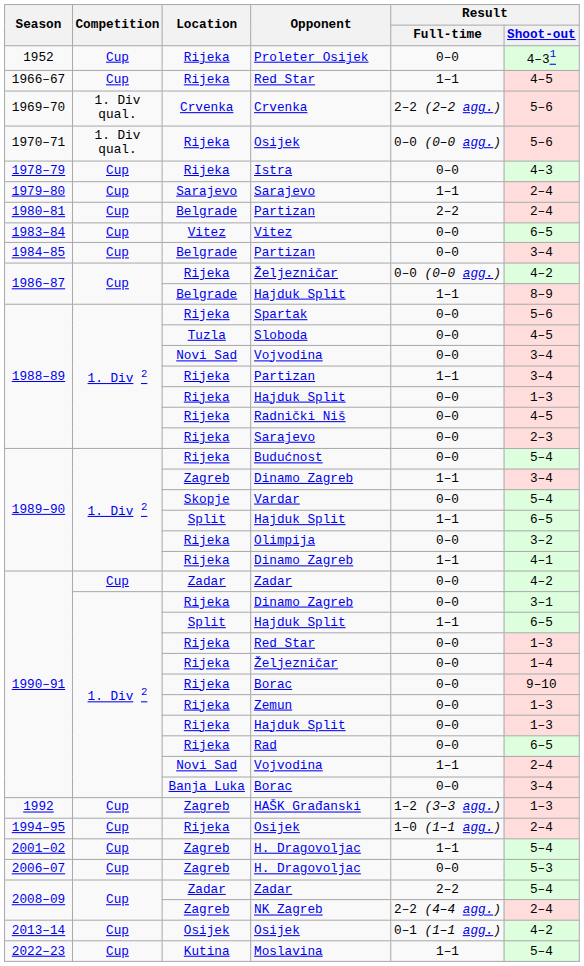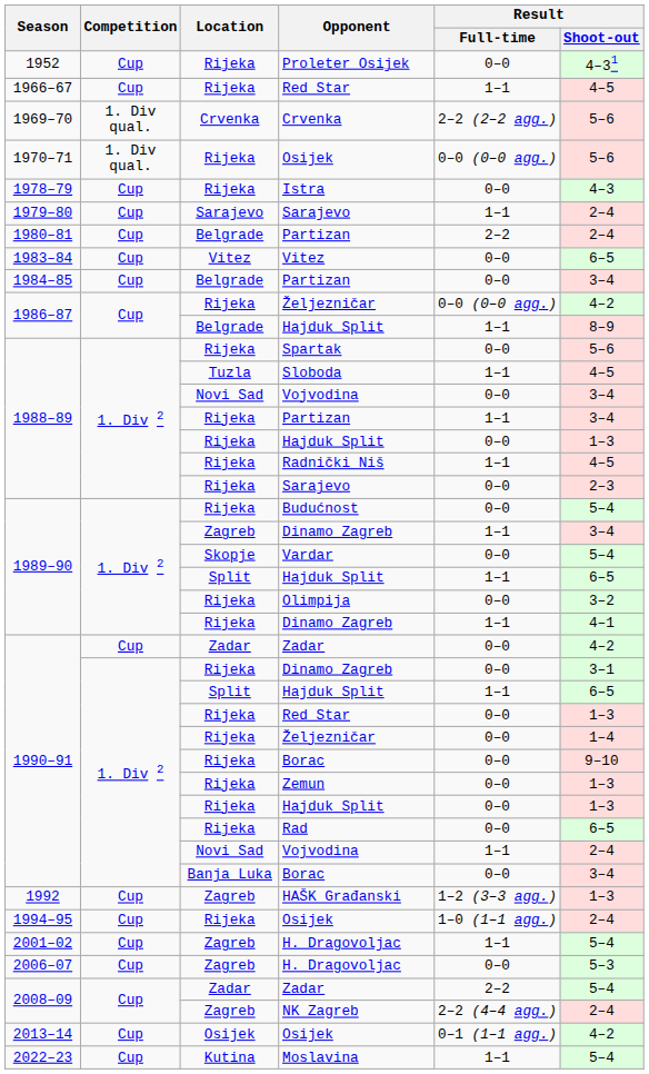 <table class="wikitable" style="font-size:95%; text-align: center;">
 <tr>
 <th width="60" rowspan="2">Season</th>
 <th width="60" rowspan="2">Competition</th>
 <th width="80" rowspan="2">Location</th>
 <th width="130" rowspan="2">Opponent</th>
 <th width="120" colspan="2">Result</th>
 </tr>
 <tr>
 <th>Full-time</th>
 <th><a href='#'>Shoot-out</a></th>
 </tr>
 <tr>
 <td>1952</td>
 <td><a href='#'>Cup</a></td>
 <td><a href='#'>Rijeka</a></td>
 <td align="left"> <a href='#'>Proleter Osijek</a></td>
 <td>0–0</td>
 <td bgcolor="#ddffdd">4–3<a href='#'><sup>1</sup></a></td>
 </tr>
 <tr>
 <td>1966–67</td>
 <td><a href='#'>Cup</a></td>
 <td><a href='#'>Rijeka</a></td>
 <td align="left"> <a href='#'>Red Star</a></td>
 <td>1–1</td>
 <td bgcolor="#ffdddd">4–5</td>
 </tr>
 <tr>
 <td>1969–70</td>
 <td>1. Div qual.</td>
 <td><a href='#'>Crvenka</a></td>
 <td align="left"> <a href='#'>Crvenka</a></td>
 <td>2–2 <em>(2–2 <a href='#'>agg.</a>)</em></td>
 <td bgcolor="#ffdddd">5–6</td>
 </tr>
 <tr>
 <td>1970–71</td>
 <td>1. Div qual.</td>
 <td><a href='#'>Rijeka</a></td>
 <td align="left"> <a href='#'>Osijek</a></td>
 <td>0–0 <em>(0–0 <a href='#'>agg.</a>)</em></td>
 <td bgcolor="#ffdddd">5–6</td>
 </tr>
 <tr>
 <td><a href='#'>1978–79</a></td>
 <td><a href='#'>Cup</a></td>
 <td><a href='#'>Rijeka</a></td>
 <td align="left"> <a href='#'>Istra</a></td>
 <td>0–0</td>
 <td bgcolor="#ddffdd">4–3</td>
 </tr>
 <tr>
 <td><a href='#'>1979–80</a></td>
 <td><a href='#'>Cup</a></td>
 <td><a href='#'>Sarajevo</a></td>
 <td align="left"> <a href='#'>Sarajevo</a></td>
 <td>1–1</td>
 <td bgcolor="#ffdddd">2–4</td>
 </tr>
 <tr>
 <td><a href='#'>1980–81</a></td>
 <td><a href='#'>Cup</a></td>
 <td><a href='#'>Belgrade</a></td>
 <td align="left"> <a href='#'>Partizan</a></td>
 <td>2–2</td>
 <td bgcolor="#ffdddd">2–4</td>
 </tr>
 <tr>
 <td><a href='#'>1983–84</a></td>
 <td><a href='#'>Cup</a></td>
 <td><a href='#'>Vitez</a></td>
 <td align="left"> <a href='#'>Vitez</a></td>
 <td>0–0</td>
 <td bgcolor="#ddffdd">6–5</td>
 </tr>
 <tr>
 <td><a href='#'>1984–85</a></td>
 <td><a href='#'>Cup</a></td>
 <td><a href='#'>Belgrade</a></td>
 <td align="left"> <a href='#'>Partizan</a></td>
 <td>0–0</td>
 <td bgcolor="#ffdddd">3–4</td>
 </tr>
 <tr>
 <td rowspan=2><a href='#'>1986–87</a></td>
 <td rowspan=2><a href='#'>Cup</a></td>
 <td><a href='#'>Rijeka</a></td>
 <td align="left"> <a href='#'>Željezničar</a></td>
 <td>0–0 <em>(0–0 <a href='#'>agg.</a>)</em></td>
 <td bgcolor="#ddffdd">4–2</td>
 </tr>
 <tr>
 <td><a href='#'>Belgrade</a></td>
 <td align="left"> <a href='#'>Hajduk Split</a></td>
 <td>1–1</td>
 <td bgcolor="#ffdddd">8–9</td>
 </tr>
 <tr>
 <td rowspan=7><a href='#'>1988–89</a></td>
 <td rowspan=7><a href='#'>1. Div</a> <a href='#'><sup>2</sup></a></td>
 <td><a href='#'>Rijeka</a></td>
 <td align="left"> <a href='#'>Spartak</a></td>
 <td>0–0</td>
 <td bgcolor="#ffdddd">5–6</td>
 </tr>
 <tr>
 <td><a href='#'>Tuzla</a></td>
 <td align="left"> <a href='#'>Sloboda</a></td>
-<td>0–0</td>
+<td>1–1</td>
 <td bgcolor="#ffdddd">4–5</td>
 </tr>
 <tr>
 <td><a href='#'>Novi Sad</a></td>
 <td align="left"> <a href='#'>Vojvodina</a></td>
 <td>0–0</td>
 <td bgcolor="#ffdddd">3–4</td>
 </tr>
 <tr>
 <td><a href='#'>Rijeka</a></td>
 <td align="left"> <a href='#'>Partizan</a></td>
 <td>1–1</td>
 <td bgcolor="#ffdddd">3–4</td>
 </tr>
 <tr>
 <td><a href='#'>Rijeka</a></td>
 <td align="left"> <a href='#'>Hajduk Split</a></td>
 <td>0–0</td>
 <td bgcolor="#ffdddd">1–3</td>
 </tr>
 <tr>
 <td><a href='#'>Rijeka</a></td>
 <td align="left"> <a href='#'>Radnički Niš</a></td>
-<td>0–0</td>
+<td>1–1</td>
 <td bgcolor="#ffdddd">4–5</td>
 </tr>
 <tr>
 <td><a href='#'>Rijeka</a></td>
 <td align="left"> <a href='#'>Sarajevo</a></td>
 <td>0–0</td>
 <td bgcolor="#ffdddd">2–3</td>
 </tr>
 <tr>
 <td rowspan=6><a href='#'>1989–90</a></td>
 <td rowspan=6><a href='#'>1. Div</a> <a href='#'><sup>2</sup></a></td>
 <td><a href='#'>Rijeka</a></td>
 <td align="left"> <a href='#'>Budućnost</a></td>
 <td>0–0</td>
 <td bgcolor="#ddffdd">5–4</td>
 </tr>
 <tr>
 <td><a href='#'>Zagreb</a></td>
 <td align="left"> <a href='#'>Dinamo Zagreb</a></td>
 <td>1–1</td>
 <td bgcolor="#ffdddd">3–4</td>
 </tr>
 <tr>
 <td><a href='#'>Skopje</a></td>
 <td align="left"> <a href='#'>Vardar</a></td>
 <td>0–0</td>
 <td bgcolor="#ddffdd">5–4</td>
 </tr>
 <tr>
 <td><a href='#'>Split</a></td>
 <td align="left"> <a href='#'>Hajduk Split</a></td>
 <td>1–1</td>
 <td bgcolor="#ddffdd">6–5</td>
 </tr>
 <tr>
 <td><a href='#'>Rijeka</a></td>
 <td align="left"> <a href='#'>Olimpija</a></td>
 <td>0–0</td>
 <td bgcolor="#ddffdd">3–2</td>
 </tr>
 <tr>
 <td><a href='#'>Rijeka</a></td>
 <td align="left"> <a href='#'>Dinamo Zagreb</a></td>
 <td>1–1</td>
 <td bgcolor="#ddffdd">4–1</td>
 </tr>
 <tr>
 <td rowspan=11><a href='#'>1990–91</a></td>
 <td><a href='#'>Cup</a></td>
 <td><a href='#'>Zadar</a></td>
 <td align="left"> <a href='#'>Zadar</a></td>
 <td>0–0</td>
 <td bgcolor="#ddffdd">4–2</td>
 </tr>
 <tr>
 <td rowspan=10><a href='#'>1. Div</a> <a href='#'><sup>2</sup></a></td>
 <td><a href='#'>Rijeka</a></td>
 <td align="left"> <a href='#'>Dinamo Zagreb</a></td>
 <td>0–0</td>
 <td bgcolor="#ddffdd">3–1</td>
 </tr>
 <tr>
 <td><a href='#'>Split</a></td>
 <td align="left"> <a href='#'>Hajduk Split</a></td>
 <td>1–1</td>
 <td bgcolor="#ddffdd">6–5</td>
 </tr>
 <tr>
 <td><a href='#'>Rijeka</a></td>
 <td align="left"> <a href='#'>Red Star</a></td>
 <td>0–0</td>
 <td bgcolor="#ffdddd">1–3</td>
 </tr>
 <tr>
 <td><a href='#'>Rijeka</a></td>
 <td align="left"> <a href='#'>Željezničar</a></td>
 <td>0–0</td>
 <td bgcolor="#ffdddd">1–4</td>
 </tr>
 <tr>
 <td><a href='#'>Rijeka</a></td>
 <td align="left"> <a href='#'>Borac</a></td>
 <td>0–0</td>
 <td bgcolor="#ffdddd">9–10</td>
 </tr>
 <tr>
 <td><a href='#'>Rijeka</a></td>
 <td align="left"> <a href='#'>Zemun</a></td>
 <td>0–0</td>
 <td bgcolor="#ffdddd">1–3</td>
 </tr>
 <tr>
 <td><a href='#'>Rijeka</a></td>
 <td align="left"> <a href='#'>Hajduk Split</a></td>
 <td>0–0</td>
 <td bgcolor="#ffdddd">1–3</td>
 </tr>
 <tr>
 <td><a href='#'>Rijeka</a></td>
 <td align="left"> <a href='#'>Rad</a></td>
 <td>0–0</td>
 <td bgcolor="#ddffdd">6–5</td>
 </tr>
 <tr>
 <td><a href='#'>Novi Sad</a></td>
 <td align="left"> <a href='#'>Vojvodina</a></td>
 <td>1–1</td>
 <td bgcolor="#ffdddd">2–4</td>
 </tr>
 <tr>
 <td><a href='#'>Banja Luka</a></td>
 <td align="left"> <a href='#'>Borac</a></td>
 <td>0–0</td>
 <td bgcolor="#ffdddd">3–4</td>
 </tr>
 <tr>
 <td><a href='#'>1992</a></td>
 <td><a href='#'>Cup</a></td>
 <td><a href='#'>Zagreb</a></td>
 <td align="left"> <a href='#'>HAŠK Građanski</a></td>
 <td>1–2 <em>(3–3 <a href='#'>agg.</a>)</em></td>
 <td bgcolor="#ffdddd">1–3</td>
 </tr>
 <tr>
 <td><a href='#'>1994–95</a></td>
 <td><a href='#'>Cup</a></td>
 <td><a href='#'>Rijeka</a></td>
 <td align="left"> <a href='#'>Osijek</a></td>
 <td>1–0 <em>(1–1 <a href='#'>agg.</a>)</em></td>
 <td bgcolor="#ffdddd">2–4</td>
 </tr>
 <tr>
 <td><a href='#'>2001–02</a></td>
 <td><a href='#'>Cup</a></td>
 <td><a href='#'>Zagreb</a></td>
 <td align="left"> <a href='#'>H. Dragovoljac</a></td>
 <td>1–1</td>
 <td bgcolor="#ddffdd">5–4</td>
 </tr>
 <tr>
 <td><a href='#'>2006–07</a></td>
 <td><a href='#'>Cup</a></td>
 <td><a href='#'>Zagreb</a></td>
 <td align="left"> <a href='#'>H. Dragovoljac</a></td>
 <td>0–0</td>
 <td bgcolor="#ddffdd">5–3</td>
 </tr>
 <tr>
 <td rowspan=2><a href='#'>2008–09</a></td>
 <td rowspan=2><a href='#'>Cup</a></td>
 <td><a href='#'>Zadar</a></td>
 <td align="left"> <a href='#'>Zadar</a></td>
 <td>2–2</td>
 <td bgcolor="#ddffdd">5–4</td>
 </tr>
 <tr>
 <td><a href='#'>Zagreb</a></td>
 <td align="left"> <a href='#'>NK Zagreb</a></td>
 <td>2–2 <em>(4–4 <a href='#'>agg.</a>)</em></td>
 <td bgcolor="#ffdddd">2–4</td>
 </tr>
 <tr>
 <td><a href='#'>2013–14</a></td>
 <td><a href='#'>Cup</a></td>
 <td><a href='#'>Osijek</a></td>
 <td align="left"> <a href='#'>Osijek</a></td>
 <td>0–1 <em>(1–1 <a href='#'>agg.</a>)</em></td>
 <td bgcolor="#ddffdd">4–2</td>
 </tr>
 <tr>
 <td rowspan=2><a href='#'>2022–23</a></td>
 <td rowspan=2><a href='#'>Cup</a></td>
 <td><a href='#'>Kutina</a></td>
 <td align="left"> <a href='#'>Moslavina</a></td>
 <td>1–1</td>
 <td bgcolor="#ddffdd">5–4</td>
 </tr>
 </table>
